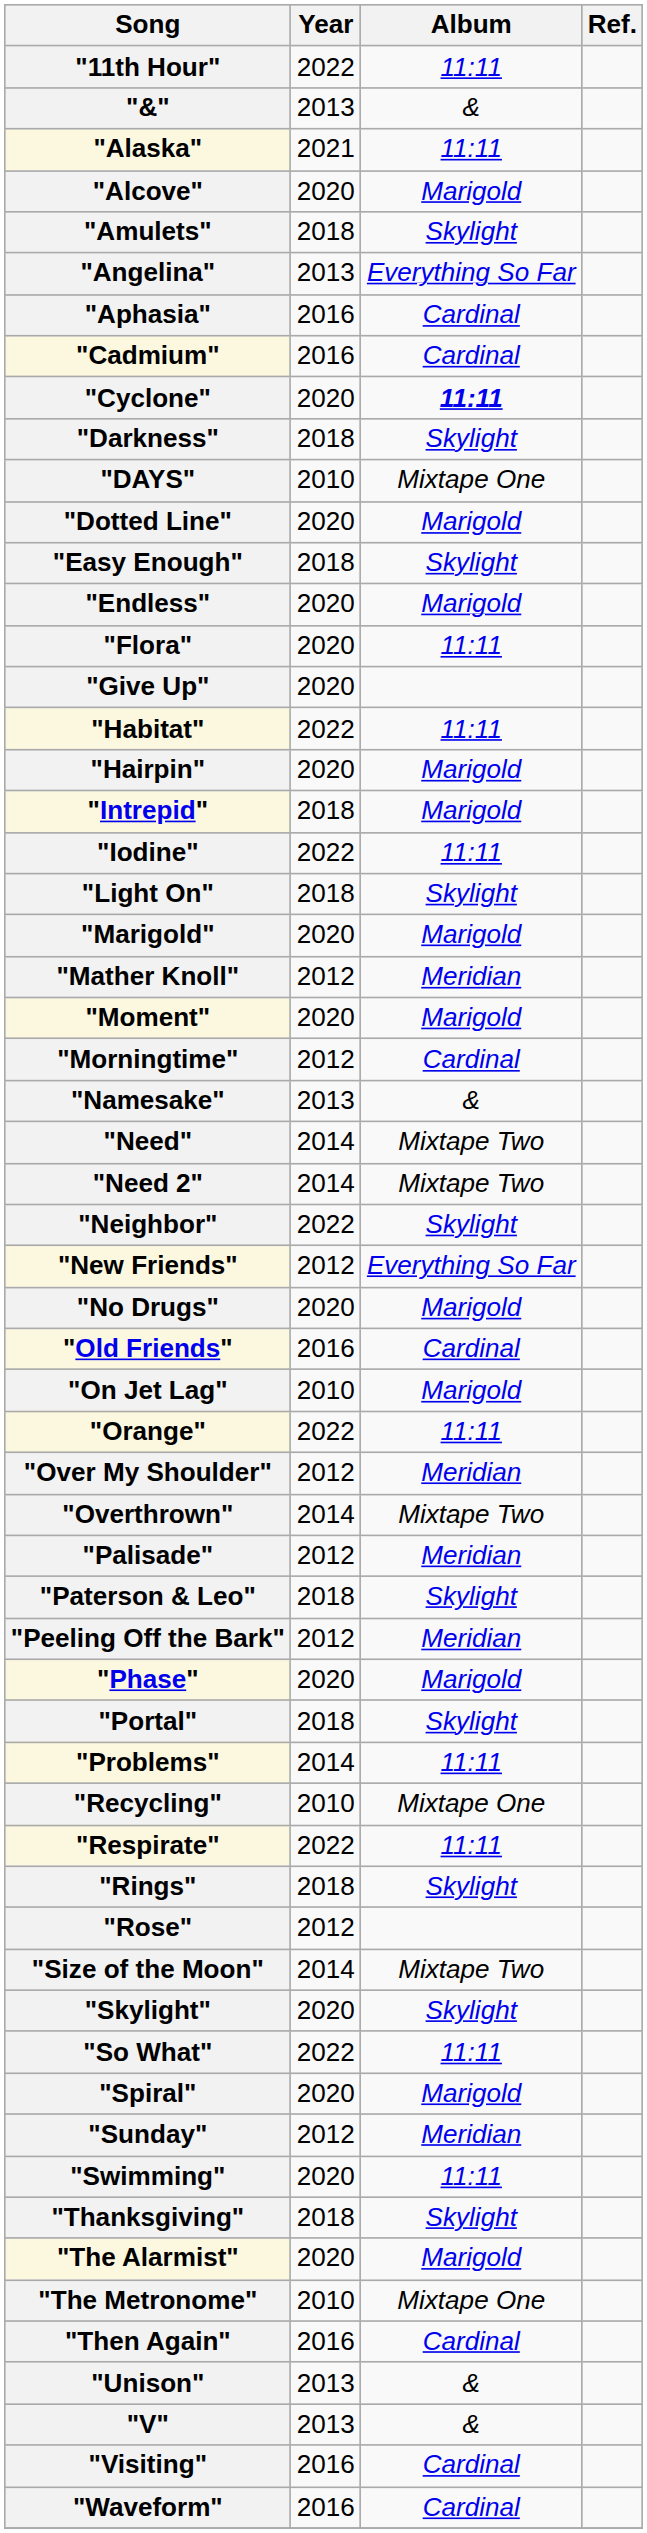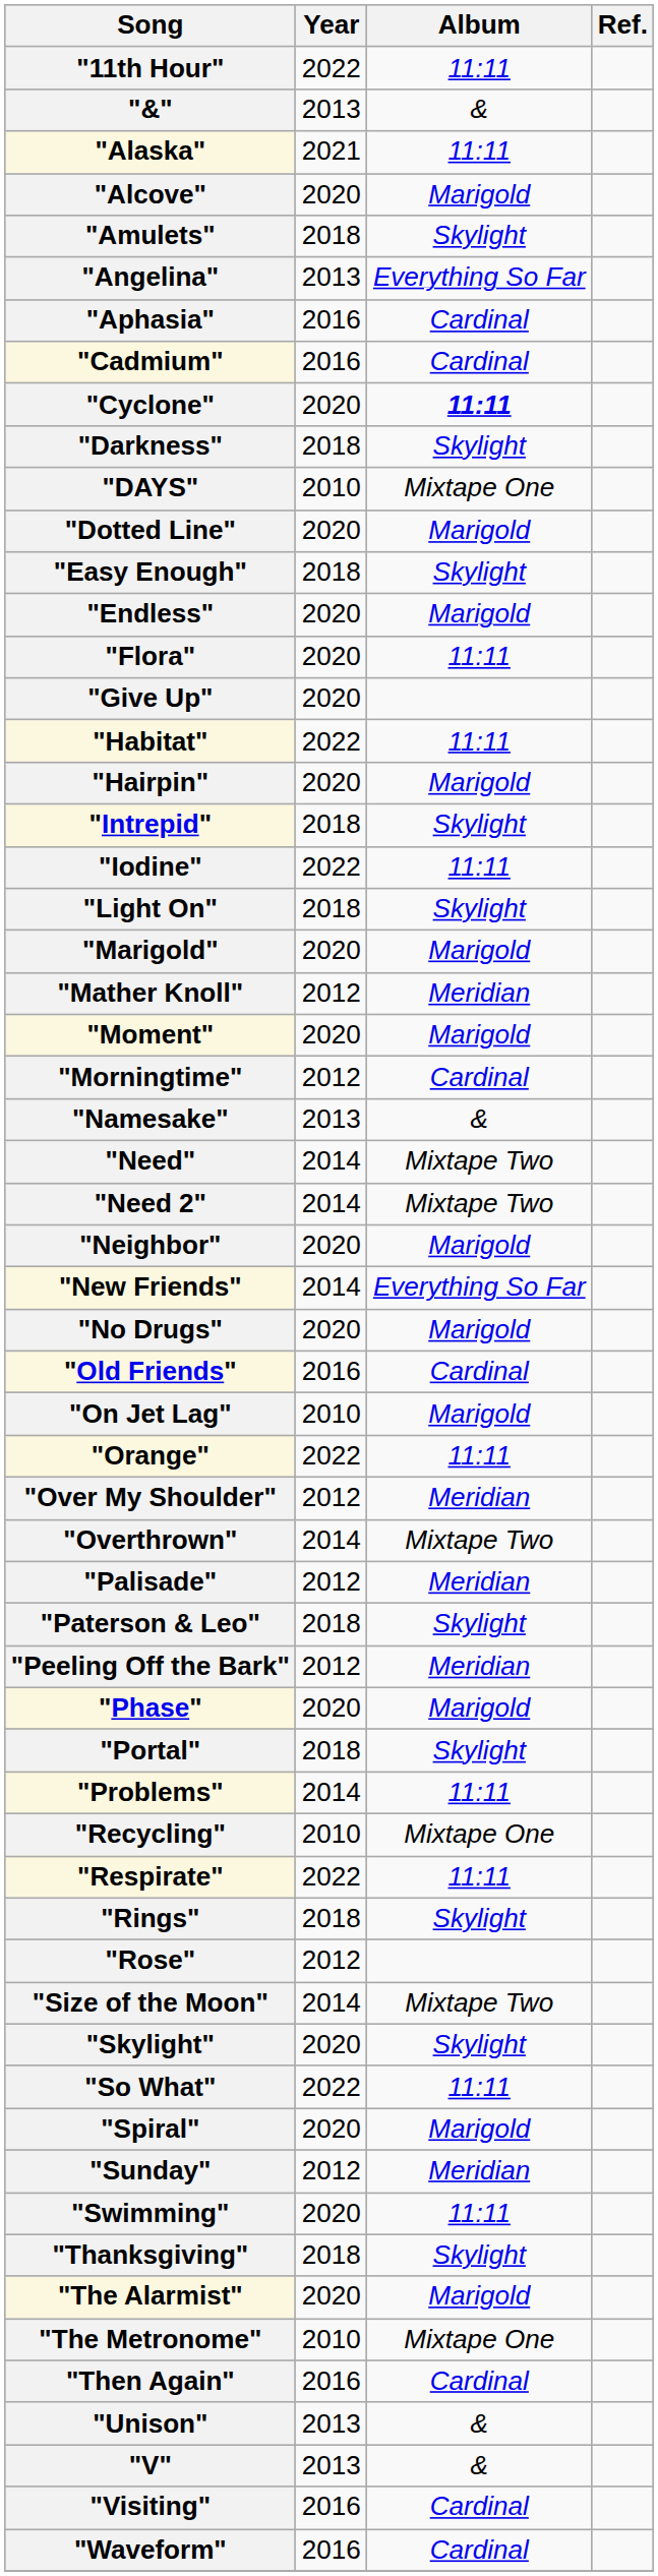 <table class="wikitable sortable plainrowheaders" style="text-align:center;">
 <tr>
 <th scope="col">Song</th>
 <th scope="col">Year</th>
 <th scope="col">Album</th>
 <th scope="col" class="unsortable">Ref.</th>
 </tr>
 <tr>
 <th scope="row">"11th Hour"</th>
 <td>2022</td>
 <td><em><a href='#'>11:11</a></em></td>
 <td></td>
 </tr>
 <tr>
 <th scope=row>"&"</th>
 <td>2013</td>
 <td><em>&</em></td>
 <td></td>
 </tr>
 <tr>
 <th scope="row" style="background:#fcf8df;">"Alaska"</th>
 <td>2021</td>
 <td><em><a href='#'>11:11</a></em></td>
 <td></td>
 </tr>
 <tr>
 <th scope="row">"Alcove"</th>
 <td>2020</td>
 <td><em><a href='#'>Marigold</a></em></td>
 <td></td>
 </tr>
 <tr>
 <th scope="row">"Amulets"</th>
 <td>2018</td>
 <td><em><a href='#'>Skylight</a></em></td>
 <td></td>
 </tr>
 <tr>
 <th scope="row">"Angelina"</th>
 <td>2013</td>
 <td><em><a href='#'>Everything So Far</a></em></td>
 <td></td>
 </tr>
 <tr>
 <th scope="row">"Aphasia"</th>
 <td>2016</td>
 <td><em><a href='#'>Cardinal</a></em></td>
 <td></td>
 </tr>
 <tr>
 <th scope="row" style="background:#fcf8df;">"Cadmium"</th>
 <td>2016</td>
 <td><em><a href='#'>Cardinal</a></em></td>
 <td></td>
 </tr>
 <tr>
 <th scope="row">"Cyclone"</th>
 <td>2020</td>
 <td><strong><em><a href='#'>11:11</a></em></strong></td>
 <td></td>
 </tr>
 <tr>
 <th scope="row">"Darkness"</th>
 <td>2018</td>
 <td><em><a href='#'>Skylight</a></em></td>
 <td></td>
 </tr>
 <tr>
 <th scope="row">"DAYS"</th>
 <td>2010</td>
 <td><em>Mixtape One</em></td>
 <td></td>
 </tr>
 <tr>
 <th scope="row">"Dotted Line"</th>
 <td>2020</td>
 <td><em><a href='#'>Marigold</a></em></td>
 <td></td>
 </tr>
 <tr>
 <th scope="row">"Easy Enough"</th>
 <td>2018</td>
 <td><em><a href='#'>Skylight</a></em></td>
 <td></td>
 </tr>
 <tr>
 <th scope="row">"Endless"</th>
 <td>2020</td>
 <td><em><a href='#'>Marigold</a></em></td>
 <td></td>
 </tr>
 <tr>
 <th scope="row">"Flora"</th>
 <td>2020</td>
 <td><em><a href='#'>11:11</a></em></td>
 <td></td>
 </tr>
 <tr>
 <th scope="row">"Give Up"</th>
 <td>2020</td>
 <td></td>
 <td></td>
 </tr>
 <tr>
 <th scope="row" style="background:#fcf8df;">"Habitat"</th>
 <td>2022</td>
 <td><em><a href='#'>11:11</a></em></td>
 <td></td>
 </tr>
 <tr>
 <th scope="row">"Hairpin"</th>
 <td>2020</td>
 <td><em><a href='#'>Marigold</a></em></td>
 <td></td>
 </tr>
 <tr>
 <th scope="row" style="background:#fcf8df;">"<a href='#'>Intrepid</a>"</th>
 <td>2018</td>
-<td><em><a href='#'>Marigold</a></em></td>
+<td><em><a href='#'>Skylight</a></em></td>
 <td></td>
 </tr>
 <tr>
 <th scope="row">"Iodine"</th>
 <td>2022</td>
 <td><em><a href='#'>11:11</a></em></td>
 <td></td>
 </tr>
 <tr>
 <th scope="row"> "Light On"</th>
 <td>2018</td>
 <td><em><a href='#'>Skylight</a></em></td>
 <td></td>
 </tr>
 <tr>
 <th scope="row">"Marigold"</th>
 <td>2020</td>
 <td><em><a href='#'>Marigold</a></em></td>
 <td></td>
 </tr>
 <tr>
 <th scope="row">"Mather Knoll"</th>
 <td>2012</td>
 <td><em><a href='#'>Meridian</a></em></td>
 <td></td>
 </tr>
 <tr>
 <th scope="row" style="background:#fcf8df;">"Moment"</th>
 <td>2020</td>
 <td><em><a href='#'>Marigold</a></em></td>
 <td></td>
 </tr>
 <tr>
 <th scope="row">"Morningtime"</th>
 <td>2012</td>
 <td><em><a href='#'>Cardinal</a></em></td>
 <td></td>
 </tr>
 <tr>
 <th scope="row">"Namesake"</th>
 <td>2013</td>
 <td><em>&</em></td>
 <td></td>
 </tr>
 <tr>
 <th scope="row">"Need"</th>
 <td>2014</td>
 <td><em>Mixtape Two</em></td>
 <td></td>
 </tr>
 <tr>
 <th scope="row">"Need 2"</th>
 <td>2014</td>
 <td><em>Mixtape Two</em></td>
 <td></td>
 </tr>
 <tr>
 <th scope="row">"Neighbor"</th>
-<td>2022</td>
-<td><em><a href='#'>Skylight</a></em></td>
+<td>2020</td>
+<td><em><a href='#'>Marigold</a></em></td>
 <td></td>
 </tr>
 <tr>
 <th scope="row" style="background:#fcf8df;">"New Friends"</th>
-<td>2012</td>
+<td>2014</td>
 <td><em><a href='#'>Everything So Far</a></em></td>
 <td></td>
 </tr>
 <tr>
 <th scope="row">"No Drugs"</th>
 <td>2020</td>
 <td><em><a href='#'>Marigold</a></em></td>
 <td></td>
 </tr>
 <tr>
 <th scope="row" style="background:#fcf8df;">"<a href='#'>Old Friends</a>"</th>
 <td>2016</td>
 <td><em><a href='#'>Cardinal</a></em></td>
 <td></td>
 </tr>
 <tr>
 <th scope="row">"On Jet Lag"</th>
 <td>2010</td>
 <td><em><a href='#'>Marigold</a></em></td>
 <td></td>
 </tr>
 <tr>
 <th scope="row" style="background:#fcf8df;">"Orange"</th>
 <td>2022</td>
 <td><em><a href='#'>11:11</a></em></td>
 <td></td>
 </tr>
 <tr>
 <th scope="row">"Over My Shoulder"</th>
 <td>2012</td>
 <td><em><a href='#'>Meridian</a></em></td>
 <td></td>
 </tr>
 <tr>
 <th scope="row">"Overthrown"</th>
 <td>2014</td>
 <td><em>Mixtape Two</em></td>
 <td></td>
 </tr>
 <tr>
 <th scope="row">"Palisade"</th>
 <td>2012</td>
 <td><em><a href='#'>Meridian</a></em></td>
 <td></td>
 </tr>
 <tr>
 <th scope="row">"Paterson & Leo"</th>
 <td>2018</td>
 <td><em><a href='#'>Skylight</a></em></td>
 <td></td>
 </tr>
 <tr>
 <th scope="row">"Peeling Off the Bark"</th>
 <td>2012</td>
 <td><em><a href='#'>Meridian</a></em></td>
 <td></td>
 </tr>
 <tr>
 <th scope="row" style="background:#fcf8df;">"<a href='#'>Phase</a>"</th>
 <td>2020</td>
 <td><em><a href='#'>Marigold</a></em></td>
 <td></td>
 </tr>
 <tr>
 <th scope="row">"Portal"</th>
 <td>2018</td>
 <td><em><a href='#'>Skylight</a></em></td>
 <td></td>
 </tr>
 <tr>
 <th scope="row" style="background:#fcf8df;">"Problems"</th>
 <td>2014</td>
 <td><em><a href='#'>11:11</a></em></td>
 <td></td>
 </tr>
 <tr>
 <th scope="row">"Recycling"</th>
 <td>2010</td>
 <td><em>Mixtape One</em></td>
 <td></td>
 </tr>
 <tr>
 <th scope="row" style="background:#fcf8df;">"Respirate"</th>
 <td>2022</td>
 <td><em><a href='#'>11:11</a></em></td>
 <td></td>
 </tr>
 <tr>
 <th scope="row">"Rings"</th>
 <td>2018</td>
 <td><em><a href='#'>Skylight</a></em></td>
 <td></td>
 </tr>
 <tr>
 <th scope="row">"Rose"</th>
 <td>2012</td>
 <td></td>
 <td></td>
 </tr>
 <tr>
 <th scope="row">"Size of the Moon"</th>
 <td>2014</td>
 <td><em>Mixtape Two</em></td>
 <td></td>
 </tr>
 <tr>
 <th scope="row">"Skylight"</th>
 <td>2020</td>
 <td><em><a href='#'>Skylight</a></em></td>
 <td></td>
 </tr>
 <tr>
 <th scope="row">"So What"</th>
 <td>2022</td>
 <td><em><a href='#'>11:11</a></em></td>
 <td></td>
 </tr>
 <tr>
 <th scope="row">"Spiral"</th>
 <td>2020</td>
 <td><em><a href='#'>Marigold</a></em></td>
 <td></td>
 </tr>
 <tr>
 <th scope="row">"Sunday"</th>
 <td>2012</td>
 <td><em><a href='#'>Meridian</a></em></td>
 <td></td>
 </tr>
 <tr>
 <th scope="row">"Swimming"</th>
 <td>2020</td>
 <td><em><a href='#'>11:11</a></em></td>
 <td></td>
 </tr>
 <tr>
 <th scope="row">"Thanksgiving"</th>
 <td>2018</td>
 <td><em><a href='#'>Skylight</a></em></td>
 <td></td>
 </tr>
 <tr>
 <th scope="row" style="background:#fcf8df;">"The Alarmist"</th>
 <td>2020</td>
 <td><em><a href='#'>Marigold</a></em></td>
 <td></td>
 </tr>
 <tr>
 <th scope="row">"The Metronome"</th>
 <td>2010</td>
 <td><em>Mixtape One</em></td>
 <td></td>
 </tr>
 <tr>
 <th scope="row">"Then Again"</th>
 <td>2016</td>
 <td><em><a href='#'>Cardinal</a></em></td>
 <td></td>
 </tr>
 <tr>
 <th scope="row">"Unison"</th>
 <td>2013</td>
 <td><em>&</em></td>
 <td></td>
 </tr>
 <tr>
 <th scope="row">"V"</th>
 <td>2013</td>
 <td><em>&</em></td>
 <td></td>
 </tr>
 <tr>
 <th scope="row">"Visiting"</th>
 <td>2016</td>
 <td><em><a href='#'>Cardinal</a></em></td>
 <td></td>
 </tr>
 <tr>
 <th scope="row">"Waveform"</th>
 <td>2016</td>
 <td><em><a href='#'>Cardinal</a></em></td>
 <td></td>
 </tr>
 <tr>
 </tr>
 </table>
